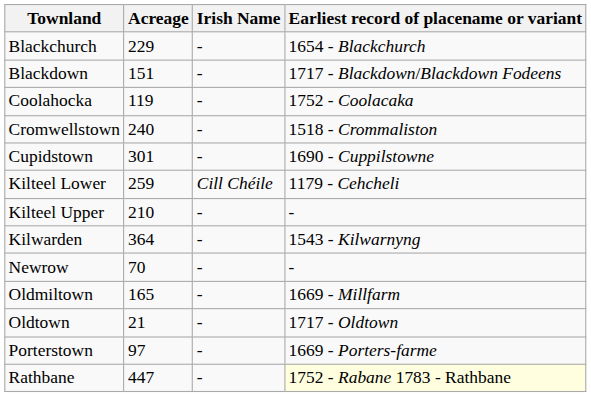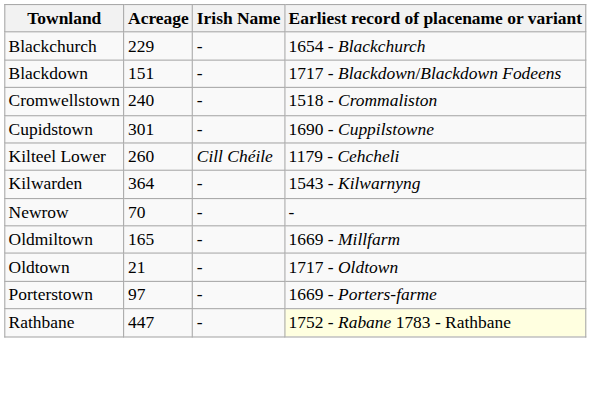 <table class="wikitable" style="margin: 0.25em auto 0.25em auto;">
 <tr>
 <th>Townland</th>
 <th>Acreage</th>
 <th>Irish Name</th>
 <th>Earliest record of placename or variant</th>
 </tr>
 <tr>
 <td>Blackchurch</td>
 <td>229</td>
 <td>-</td>
 <td>1654 - <em>Blackchurch </em></td>
 </tr>
 <tr>
 <td>Blackdown</td>
 <td>151</td>
 <td>-</td>
 <td>1717 - <em>Blackdown</em>/<em>Blackdown Fodeens</em> </td>
 </tr>
 <tr>
-<td>Coolahocka</td>
-<td>119</td>
-<td>-</td>
-<td>1752 - <em>Coolacaka </em></td>
-</tr>
-<tr>
 <td>Cromwellstown</td>
 <td>240</td>
 <td>-</td>
 <td>1518 - <em>Crommaliston </em></td>
 </tr>
 <tr>
 <td>Cupidstown</td>
 <td>301</td>
 <td>-</td>
 <td>1690 - <em>Cuppilstowne</em> </td>
 </tr>
 <tr>
 <td>Kilteel Lower</td>
-<td>259</td>
+<td>260</td>
 <td><em>Cill Chéile</em></td>
 <td>1179 - <em>Cehcheli </em></td>
-</tr>
-<tr>
-<td>Kilteel Upper</td>
-<td>210</td>
-<td>-</td>
-<td>-</td>
 </tr>
 <tr>
 <td>Kilwarden</td>
 <td>364</td>
 <td>-</td>
 <td>1543 - <em>Kilwarnyng </em></td>
 </tr>
 <tr>
 <td>Newrow</td>
 <td>70</td>
 <td>-</td>
 <td>-</td>
 </tr>
 <tr>
 <td>Oldmiltown</td>
 <td>165</td>
 <td>-</td>
 <td>1669 - <em>Millfarm </em></td>
 </tr>
 <tr>
 <td>Oldtown</td>
 <td>21</td>
 <td>-</td>
 <td>1717 - <em>Oldtown </em></td>
 </tr>
 <tr>
 <td>Porterstown</td>
 <td>97</td>
 <td>-</td>
 <td>1669 - <em>Porters-farme </em></td>
 </tr>
 <tr>
 <td>Rathbane</td>
 <td>447</td>
 <td>-</td>
 <td style="background: lightyellow;">1752 - <em>Rabane </em> 1783 - Rathbane</td>
 </tr>
 </table>
